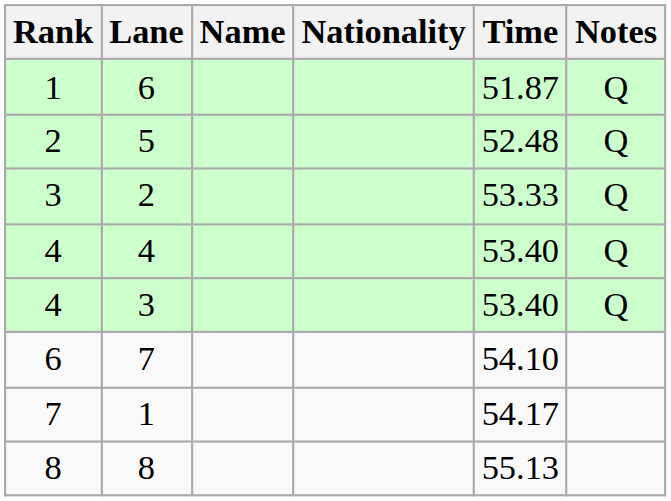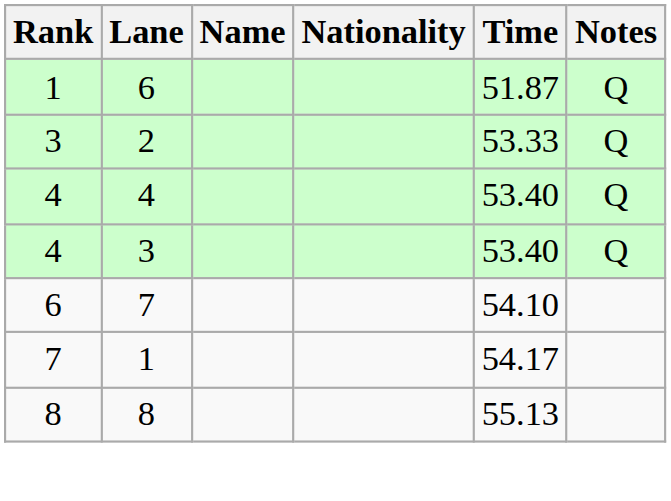 <table class="wikitable sortable" style="text-align:center">
 <tr>
 <th>Rank</th>
 <th>Lane</th>
 <th>Name</th>
 <th>Nationality</th>
 <th>Time</th>
 <th>Notes</th>
 </tr>
 <tr bgcolor="ccffcc">
 <td>1</td>
 <td>6</td>
 <td align="left"></td>
 <td align="left"></td>
 <td>51.87</td>
-<td>Q</td>
-</tr>
-<tr bgcolor="ccffcc">
-<td>2</td>
-<td>5</td>
-<td align="left"></td>
-<td align="left"></td>
-<td>52.48</td>
 <td>Q</td>
 </tr>
 <tr bgcolor="ccffcc">
 <td>3</td>
 <td>2</td>
 <td align="left"></td>
 <td align="left"></td>
 <td>53.33</td>
 <td>Q</td>
 </tr>
 <tr bgcolor="ccffcc">
 <td>4</td>
 <td>4</td>
 <td align="left"></td>
 <td align="left"></td>
 <td>53.40</td>
 <td>Q</td>
 </tr>
 <tr bgcolor="ccffcc">
 <td>4</td>
 <td>3</td>
 <td align="left"></td>
 <td align="left"></td>
 <td>53.40</td>
 <td>Q</td>
 </tr>
 <tr>
 <td>6</td>
 <td>7</td>
 <td align="left"></td>
 <td align="left"></td>
 <td>54.10</td>
 <td></td>
 </tr>
 <tr>
 <td>7</td>
 <td>1</td>
 <td align="left"></td>
 <td align="left"></td>
 <td>54.17</td>
 <td></td>
 </tr>
 <tr>
 <td>8</td>
 <td>8</td>
 <td align="left"></td>
 <td align="left"></td>
 <td>55.13</td>
 <td></td>
 </tr>
 </table>
